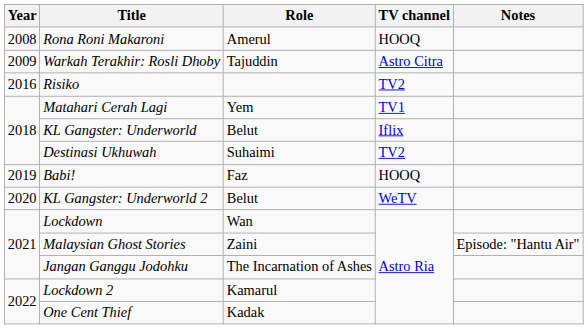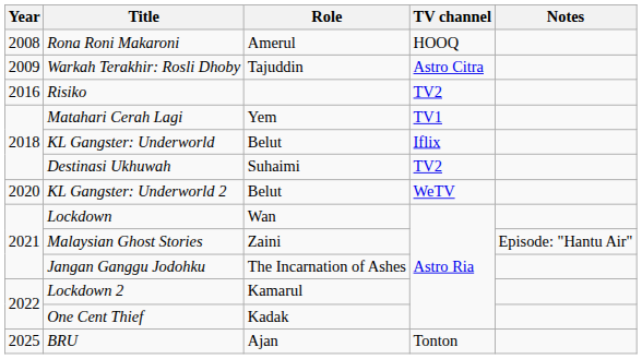 <table class="wikitable">
 <tr>
 <th>Year</th>
 <th>Title</th>
 <th>Role</th>
 <th>TV channel</th>
 <th>Notes</th>
 </tr>
 <tr>
 <td>2008</td>
 <td><em>Rona Roni Makaroni</em></td>
 <td>Amerul</td>
 <td>HOOQ</td>
 <td></td>
 </tr>
 <tr>
 <td>2009</td>
 <td><em>Warkah Terakhir: Rosli Dhoby</em></td>
 <td>Tajuddin</td>
 <td><a href='#'>Astro Citra</a></td>
 <td></td>
 </tr>
 <tr>
 <td>2016</td>
 <td><em>Risiko</em></td>
 <td></td>
 <td><a href='#'>TV2</a></td>
 <td></td>
 </tr>
 <tr>
 <td rowspan=3>2018</td>
 <td><em>Matahari Cerah Lagi</em></td>
 <td>Yem</td>
 <td><a href='#'>TV1</a></td>
 <td></td>
 </tr>
 <tr>
 <td><em>KL Gangster: Underworld</em></td>
 <td>Belut</td>
 <td><a href='#'>Iflix</a></td>
 <td></td>
 </tr>
 <tr>
 <td><em>Destinasi Ukhuwah</em></td>
 <td>Suhaimi</td>
 <td><a href='#'>TV2</a></td>
 <td></td>
 </tr>
 <tr>
-<td>2019</td>
-<td><em>Babi!</em></td>
-<td>Faz</td>
-<td>HOOQ</td>
-<td></td>
-</tr>
-<tr>
 <td>2020</td>
 <td><em>KL Gangster: Underworld 2</em></td>
 <td>Belut</td>
 <td><a href='#'>WeTV</a></td>
 <td></td>
 </tr>
 <tr>
 <td rowspan="3">2021</td>
 <td><em>Lockdown</em></td>
 <td>Wan</td>
 <td rowspan="5"><a href='#'>Astro Ria</a></td>
 <td></td>
 </tr>
 <tr>
 <td><em>Malaysian Ghost Stories</em></td>
 <td>Zaini</td>
 <td>Episode: "Hantu Air"</td>
 </tr>
 <tr>
 <td><em>Jangan Ganggu Jodohku</em></td>
 <td>The Incarnation of Ashes</td>
 <td></td>
 </tr>
 <tr>
 <td rowspan="2">2022</td>
 <td><em>Lockdown 2</em></td>
 <td>Kamarul</td>
 <td></td>
 </tr>
 <tr>
 <td><em>One Cent Thief</em></td>
 <td>Kadak</td>
 <td></td>
 </tr>
+<tr>
+<td>2025</td>
+<td><em>BRU</em></td>
+<td>Ajan</td>
+<td>Tonton</td>
+<td></td>
+</tr>
 </table>
